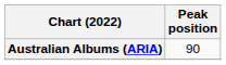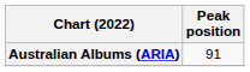 <table class="wikitable sortable plainrowheaders" style="text-align:center">
 <tr>
 <th scope="col">Chart (2022)</th>
 <th scope="col">Peak<br>position</th>
 </tr>
 <tr>
 <th scope="row">Australian Albums (<a href='#'>ARIA</a>)</th>
-<td>90</td>
+<td>91</td>
 </tr>
 <tr>
 </tr>
 <tr>
 </tr>
 <tr>
 </tr>
 <tr>
 </tr>
 <tr>
 </tr>
 </table>
